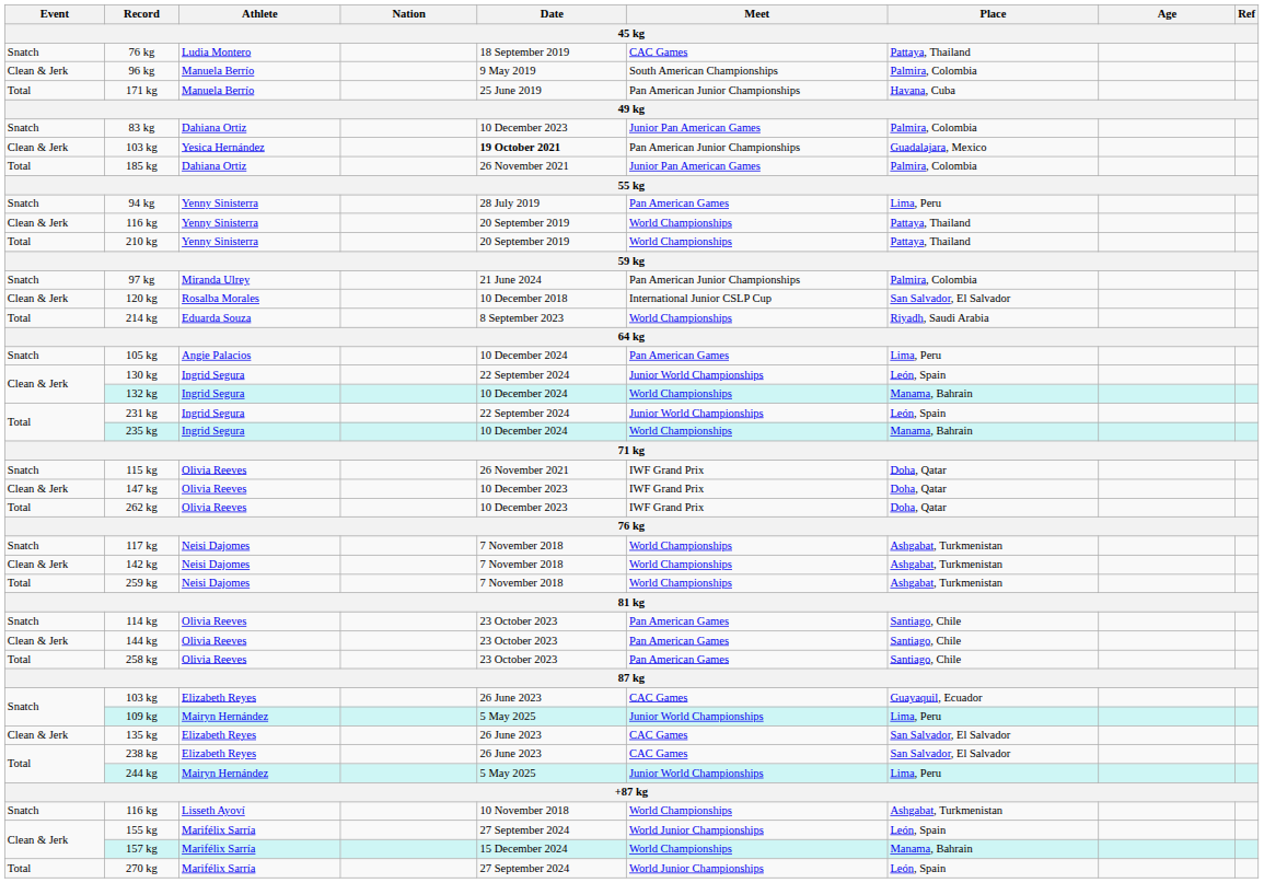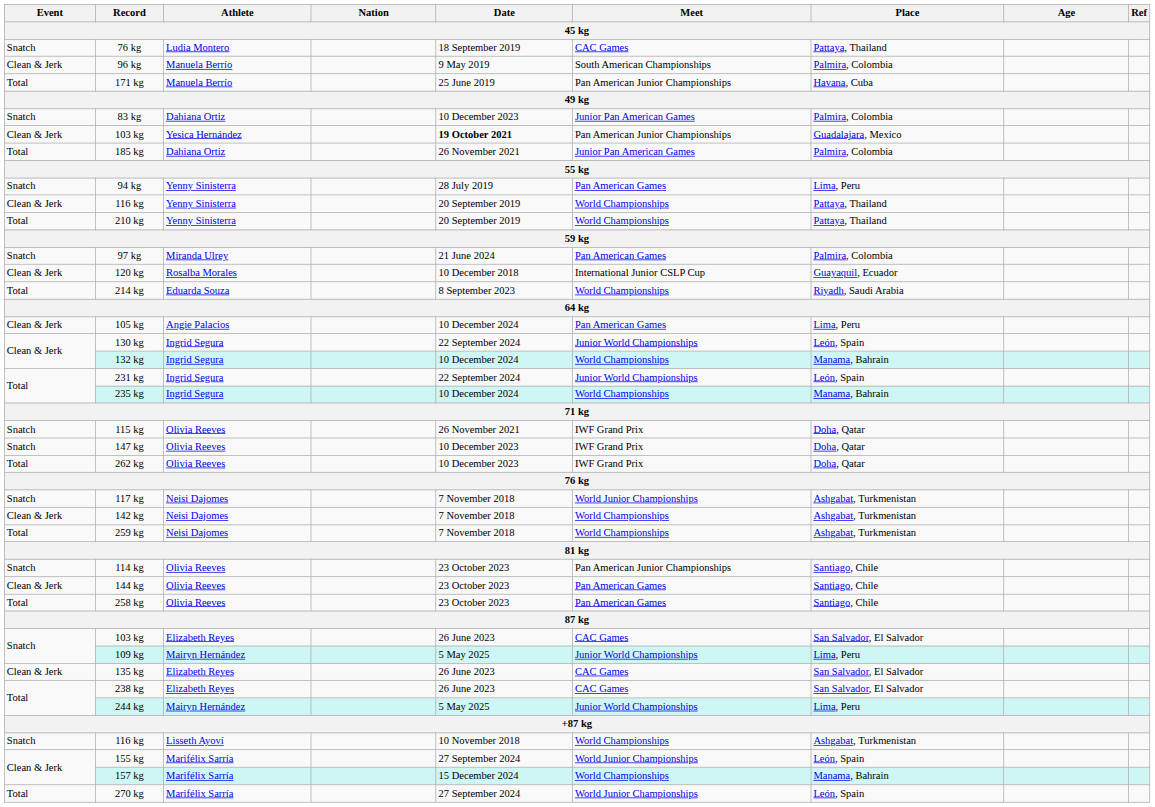 <table class="wikitable" style="font-size:90%;">
 <tr>
 <th width=8%>Event</th>
 <th width=6%>Record</th>
 <th width=13%>Athlete</th>
 <th width=11%>Nation</th>
 <th width=12%>Date</th>
 <th width=21%>Meet</th>
 <th width=17%>Place</th>
 <th width=11%>Age</th>
 <th>Ref</th>
 </tr>
 <tr bgcolor="#DDDDDD">
 <th colspan="9">45 kg</th>
 </tr>
 <tr>
 <td>Snatch</td>
 <td align="center">76 kg</td>
 <td><a href='#'>Ludia Montero</a></td>
 <td></td>
 <td>18 September 2019</td>
 <td><a href='#'>CAC Games</a></td>
 <td><a href='#'>Pattaya</a>, Thailand</td>
 <td></td>
 <td></td>
 </tr>
 <tr>
 <td>Clean & Jerk</td>
 <td align="center">96 kg</td>
 <td><a href='#'>Manuela Berrío</a></td>
 <td></td>
 <td>9 May 2019</td>
 <td>South American Championships</td>
 <td><a href='#'>Palmira</a>, Colombia</td>
 <td></td>
 <td></td>
 </tr>
 <tr>
 <td>Total</td>
 <td align="center">171 kg</td>
 <td><a href='#'>Manuela Berrío</a></td>
 <td></td>
 <td>25 June 2019</td>
 <td>Pan American Junior Championships</td>
 <td><a href='#'>Havana</a>, Cuba</td>
 <td></td>
 <td></td>
 </tr>
 <tr bgcolor="#DDDDDD">
 <th colspan="9">49 kg</th>
 </tr>
 <tr>
 <td>Snatch</td>
 <td align="center">83 kg</td>
 <td><a href='#'>Dahiana Ortiz</a></td>
 <td></td>
 <td>10 December 2023</td>
 <td><a href='#'>Junior Pan American Games</a></td>
 <td><a href='#'>Palmira</a>, Colombia</td>
 <td></td>
 <td></td>
 </tr>
 <tr>
 <td>Clean & Jerk</td>
 <td align="center">103 kg</td>
 <td><a href='#'>Yesica Hernández</a></td>
 <td></td>
 <td><strong>19 October 2021</strong></td>
 <td>Pan American Junior Championships</td>
 <td><a href='#'>Guadalajara</a>, Mexico</td>
 <td></td>
 <td></td>
 </tr>
 <tr>
 <td>Total</td>
 <td align="center">185 kg</td>
 <td><a href='#'>Dahiana Ortiz</a></td>
 <td></td>
 <td>26 November 2021</td>
 <td><a href='#'>Junior Pan American Games</a></td>
 <td><a href='#'>Palmira</a>, Colombia</td>
 <td></td>
 <td></td>
 </tr>
 <tr bgcolor="#DDDDDD">
 <th colspan="9">55 kg</th>
 </tr>
 <tr>
 <td>Snatch</td>
 <td align="center">94 kg</td>
 <td><a href='#'>Yenny Sinisterra</a></td>
 <td></td>
 <td>28 July 2019</td>
 <td><a href='#'>Pan American Games</a></td>
 <td><a href='#'>Lima</a>, Peru</td>
 <td></td>
 <td></td>
 </tr>
 <tr>
 <td>Clean & Jerk</td>
 <td align="center">116 kg</td>
 <td><a href='#'>Yenny Sinisterra</a></td>
 <td></td>
 <td>20 September 2019</td>
 <td><a href='#'>World Championships</a></td>
 <td><a href='#'>Pattaya</a>, Thailand</td>
 <td></td>
 <td></td>
 </tr>
 <tr>
 <td>Total</td>
 <td align="center">210 kg</td>
 <td><a href='#'>Yenny Sinisterra</a></td>
 <td></td>
 <td>20 September 2019</td>
 <td><a href='#'>World Championships</a></td>
 <td><a href='#'>Pattaya</a>, Thailand</td>
 <td></td>
 <td></td>
 </tr>
 <tr bgcolor="#DDDDDD">
 <th colspan="9">59 kg</th>
 </tr>
 <tr>
 <td>Snatch</td>
 <td align="center">97 kg</td>
 <td><a href='#'>Miranda Ulrey</a></td>
 <td></td>
 <td>21 June 2024</td>
-<td>Pan American Junior Championships</td>
+<td><a href='#'>Pan American Games</a></td>
 <td><a href='#'>Palmira</a>, Colombia</td>
 <td></td>
 <td></td>
 </tr>
 <tr>
 <td>Clean & Jerk</td>
 <td align="center">120 kg</td>
 <td><a href='#'>Rosalba Morales</a></td>
 <td></td>
 <td>10 December 2018</td>
 <td>International Junior CSLP Cup</td>
-<td><a href='#'>San Salvador</a>, El Salvador</td>
+<td><a href='#'>Guayaquil</a>, Ecuador</td>
 <td></td>
 <td></td>
 </tr>
 <tr>
 <td>Total</td>
 <td align="center">214 kg</td>
 <td><a href='#'>Eduarda Souza</a></td>
 <td></td>
 <td>8 September 2023</td>
 <td><a href='#'>World Championships</a></td>
 <td><a href='#'>Riyadh</a>, Saudi Arabia</td>
 <td></td>
 <td></td>
 </tr>
 <tr bgcolor="#DDDDDD">
 <th colspan="9">64 kg</th>
 </tr>
 <tr>
-<td>Snatch</td>
+<td>Clean & Jerk</td>
 <td align="center">105 kg</td>
 <td><a href='#'>Angie Palacios</a></td>
 <td></td>
 <td>10 December 2024</td>
 <td><a href='#'>Pan American Games</a></td>
 <td><a href='#'>Lima</a>, Peru</td>
 <td></td>
 <td></td>
 </tr>
 <tr>
 <td rowspan=2>Clean & Jerk</td>
 <td align=center>130 kg</td>
 <td><a href='#'>Ingrid Segura</a></td>
 <td></td>
 <td>22 September 2024</td>
 <td><a href='#'>Junior World Championships</a></td>
 <td><a href='#'>León</a>, Spain</td>
 <td></td>
 <td></td>
 </tr>
 <tr bgcolor=#CEF6F5>
 <td align=center>132 kg</td>
 <td><a href='#'>Ingrid Segura</a></td>
 <td></td>
 <td>10 December 2024</td>
 <td><a href='#'>World Championships</a></td>
 <td><a href='#'>Manama</a>, Bahrain</td>
 <td></td>
 <td></td>
 </tr>
 <tr>
 <td rowspan=2>Total</td>
 <td align=center>231 kg</td>
 <td><a href='#'>Ingrid Segura</a></td>
 <td></td>
 <td>22 September 2024</td>
 <td><a href='#'>Junior World Championships</a></td>
 <td><a href='#'>León</a>, Spain</td>
 <td></td>
 <td></td>
 </tr>
 <tr bgcolor=#CEF6F5>
 <td align=center>235 kg</td>
 <td><a href='#'>Ingrid Segura</a></td>
 <td></td>
 <td>10 December 2024</td>
 <td><a href='#'>World Championships</a></td>
 <td><a href='#'>Manama</a>, Bahrain</td>
 <td></td>
 <td></td>
 </tr>
 <tr bgcolor="#DDDDDD">
 <th colspan="9">71 kg</th>
 </tr>
 <tr>
 <td>Snatch</td>
 <td align="center">115 kg</td>
 <td><a href='#'>Olivia Reeves</a></td>
 <td></td>
 <td>26 November 2021</td>
 <td>IWF Grand Prix</td>
 <td><a href='#'>Doha</a>, Qatar</td>
 <td></td>
 <td></td>
 </tr>
 <tr>
-<td>Clean & Jerk</td>
+<td>Snatch</td>
 <td align="center">147 kg</td>
 <td><a href='#'>Olivia Reeves</a></td>
 <td></td>
 <td>10 December 2023</td>
 <td>IWF Grand Prix</td>
 <td><a href='#'>Doha</a>, Qatar</td>
 <td></td>
 <td></td>
 </tr>
 <tr>
 <td>Total</td>
 <td align="center">262 kg</td>
 <td><a href='#'>Olivia Reeves</a></td>
 <td></td>
 <td>10 December 2023</td>
 <td>IWF Grand Prix</td>
 <td><a href='#'>Doha</a>, Qatar</td>
 <td></td>
 <td></td>
 </tr>
 <tr bgcolor="#DDDDDD">
 <th colspan="9">76 kg</th>
 </tr>
 <tr>
 <td>Snatch</td>
 <td align="center">117 kg</td>
 <td><a href='#'>Neisi Dajomes</a></td>
 <td></td>
 <td>7 November 2018</td>
-<td><a href='#'>World Championships</a></td>
+<td><a href='#'>World Junior Championships</a></td>
 <td><a href='#'>Ashgabat</a>, Turkmenistan</td>
 <td></td>
 <td></td>
 </tr>
 <tr>
 <td>Clean & Jerk</td>
 <td align="center">142 kg</td>
 <td><a href='#'>Neisi Dajomes</a></td>
 <td></td>
 <td>7 November 2018</td>
 <td><a href='#'>World Championships</a></td>
 <td><a href='#'>Ashgabat</a>, Turkmenistan</td>
 <td></td>
 <td></td>
 </tr>
 <tr>
 <td>Total</td>
 <td align="center">259 kg</td>
 <td><a href='#'>Neisi Dajomes</a></td>
 <td></td>
 <td>7 November 2018</td>
 <td><a href='#'>World Championships</a></td>
 <td><a href='#'>Ashgabat</a>, Turkmenistan</td>
 <td></td>
 <td></td>
 </tr>
 <tr bgcolor="#DDDDDD">
 <th colspan="9">81 kg</th>
 </tr>
 <tr>
 <td>Snatch</td>
 <td align="center">114 kg</td>
 <td><a href='#'>Olivia Reeves</a></td>
 <td></td>
 <td>23 October 2023</td>
-<td><a href='#'>Pan American Games</a></td>
+<td>Pan American Junior Championships</td>
 <td><a href='#'>Santiago</a>, Chile</td>
 <td></td>
 <td></td>
 </tr>
 <tr>
 <td>Clean & Jerk</td>
 <td align="center">144 kg</td>
 <td><a href='#'>Olivia Reeves</a></td>
 <td></td>
 <td>23 October 2023</td>
 <td><a href='#'>Pan American Games</a></td>
 <td><a href='#'>Santiago</a>, Chile</td>
 <td></td>
 <td></td>
 </tr>
 <tr>
 <td>Total</td>
 <td align="center">258 kg</td>
 <td><a href='#'>Olivia Reeves</a></td>
 <td></td>
 <td>23 October 2023</td>
 <td><a href='#'>Pan American Games</a></td>
 <td><a href='#'>Santiago</a>, Chile</td>
 <td></td>
 <td></td>
 </tr>
 <tr bgcolor="#DDDDDD">
 <th colspan="9">87 kg</th>
 </tr>
 <tr>
 <td rowspan=2>Snatch</td>
 <td align="center">103 kg</td>
 <td><a href='#'>Elizabeth Reyes</a></td>
 <td></td>
 <td>26 June 2023</td>
 <td><a href='#'>CAC Games</a></td>
-<td><a href='#'>Guayaquil</a>, Ecuador</td>
+<td><a href='#'>San Salvador</a>, El Salvador</td>
 <td></td>
 <td></td>
 </tr>
 <tr bgcolor=#CEF6F5>
 <td align="center">109 kg</td>
 <td><a href='#'>Mairyn Hernández</a></td>
 <td></td>
 <td>5 May 2025</td>
 <td><a href='#'>Junior World Championships</a></td>
 <td><a href='#'>Lima</a>, Peru</td>
 <td></td>
 <td></td>
 </tr>
 <tr>
 <td>Clean & Jerk</td>
 <td align="center">135 kg</td>
 <td><a href='#'>Elizabeth Reyes</a></td>
 <td></td>
 <td>26 June 2023</td>
 <td><a href='#'>CAC Games</a></td>
 <td><a href='#'>San Salvador</a>, El Salvador</td>
 <td></td>
 <td></td>
 </tr>
 <tr>
 <td rowspan=2>Total</td>
 <td align="center">238 kg</td>
 <td><a href='#'>Elizabeth Reyes</a></td>
 <td></td>
 <td>26 June 2023</td>
 <td><a href='#'>CAC Games</a></td>
 <td><a href='#'>San Salvador</a>, El Salvador</td>
 <td></td>
 <td></td>
 </tr>
 <tr bgcolor=#CEF6F5>
 <td align="center">244 kg</td>
 <td><a href='#'>Mairyn Hernández</a></td>
 <td></td>
 <td>5 May 2025</td>
 <td><a href='#'>Junior World Championships</a></td>
 <td><a href='#'>Lima</a>, Peru</td>
 <td></td>
 <td></td>
 </tr>
 <tr bgcolor="#DDDDDD">
 <th colspan="9">+87 kg</th>
 </tr>
 <tr>
 <td>Snatch</td>
 <td align="center">116 kg</td>
 <td><a href='#'>Lisseth Ayoví</a></td>
 <td></td>
 <td>10 November 2018</td>
 <td><a href='#'>World Championships</a></td>
 <td><a href='#'>Ashgabat</a>, Turkmenistan</td>
 <td></td>
 <td></td>
 </tr>
 <tr>
 <td rowspan=2>Clean & Jerk</td>
 <td align=center>155 kg</td>
 <td><a href='#'>Marifélix Sarría</a></td>
 <td></td>
 <td>27 September 2024</td>
 <td><a href='#'>World Junior Championships</a></td>
 <td><a href='#'>León</a>, Spain</td>
 <td></td>
 <td></td>
 </tr>
 <tr bgcolor=#CEF6F5>
 <td align=center>157 kg</td>
 <td><a href='#'>Marifélix Sarría</a></td>
 <td></td>
 <td>15 December 2024</td>
 <td><a href='#'>World Championships</a></td>
 <td><a href='#'>Manama</a>, Bahrain</td>
 <td></td>
 <td></td>
 </tr>
 <tr>
 <td>Total</td>
 <td align="center">270 kg</td>
 <td><a href='#'>Marifélix Sarría</a></td>
 <td></td>
 <td>27 September 2024</td>
 <td><a href='#'>World Junior Championships</a></td>
 <td><a href='#'>León</a>, Spain</td>
 <td></td>
 <td></td>
 </tr>
 </table>
